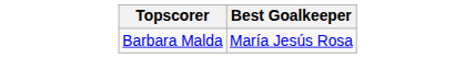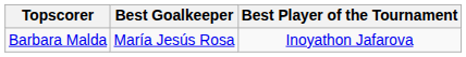 <table class=wikitable style="margin:auto; text-align:center">
 <tr>
 <th>Topscorer</th>
 <th>Best Goalkeeper</th>
+<th>Best Player of the Tournament</th>
 </tr>
 <tr>
 <td> <a href='#'>Barbara Malda</a></td>
 <td> <a href='#'>María Jesús Rosa</a></td>
+<td> <a href='#'>Inoyathon Jafarova</a></td>
 </tr>
 </table>
